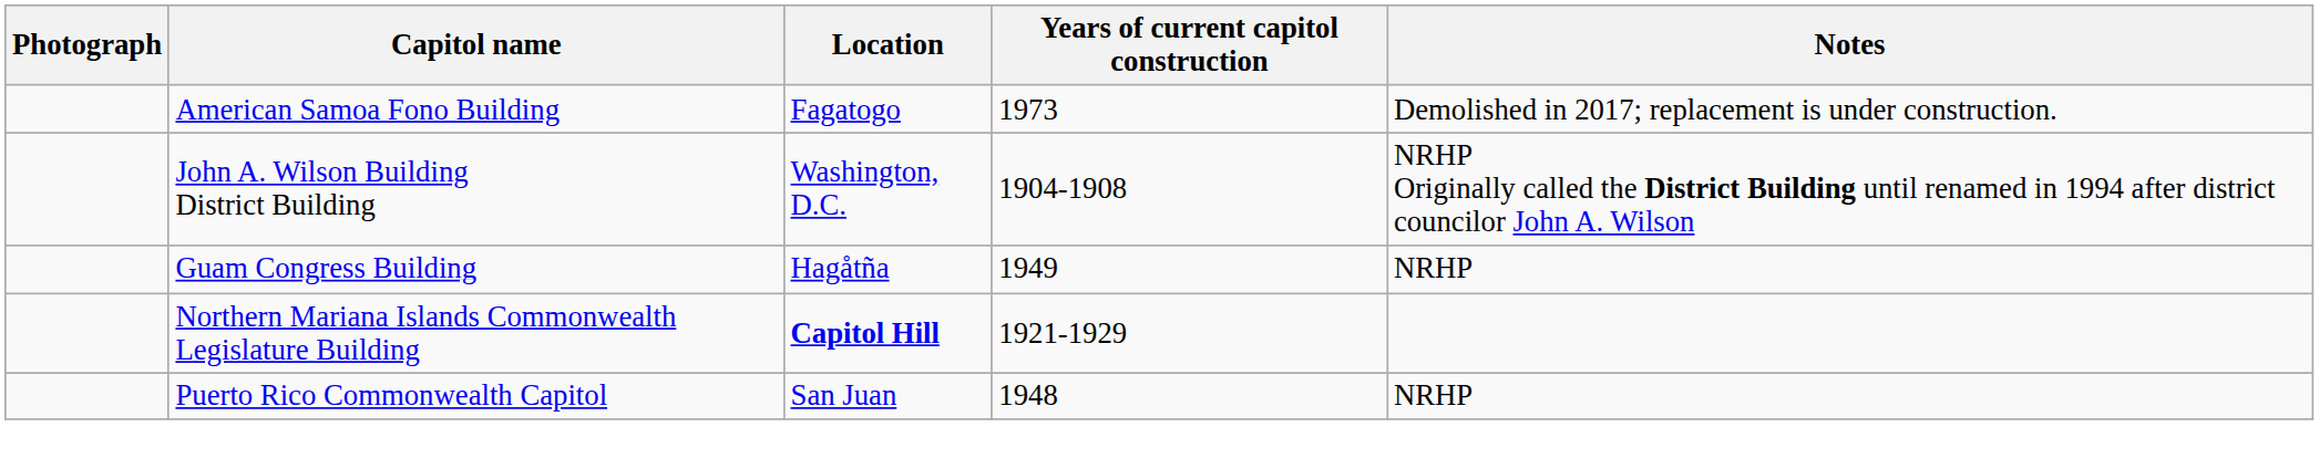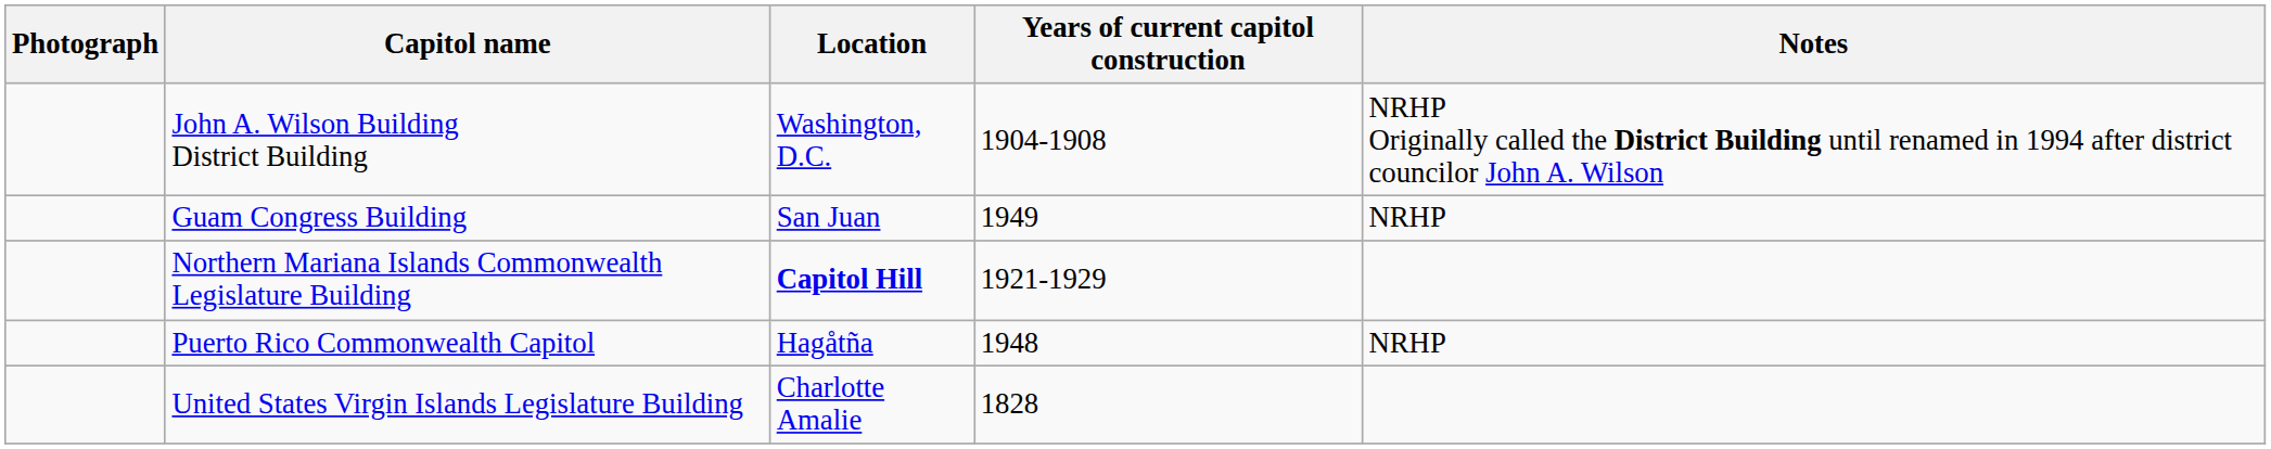 <table class="wikitable sortable">
 <tr>
 <th>Photograph</th>
 <th>Capitol name</th>
 <th>Location</th>
 <th>Years of current capitol construction</th>
 <th>Notes</th>
-</tr>
-<tr>
-<td></td>
-<td><a href='#'>American Samoa Fono Building</a></td>
-<td><a href='#'>Fagatogo</a><br><small></small></td>
-<td>1973</td>
-<td>Demolished in 2017; replacement is under construction.</td>
 </tr>
 <tr>
 <td></td>
 <td><a href='#'>John A. Wilson Building</a><br> District Building</td>
 <td><a href='#'>Washington, D.C.</a><br><small></small></td>
 <td>1904-1908</td>
 <td>NRHP<br>Originally called the <strong>District Building</strong> until renamed in 1994 after district councilor <a href='#'>John A. Wilson</a></td>
 </tr>
 <tr>
 <td></td>
 <td><a href='#'>Guam Congress Building</a></td>
-<td><a href='#'>Hagåtña</a><br><small></small></td>
+<td><a href='#'>San Juan</a><br><small></small></td>
 <td>1949</td>
 <td>NRHP</td>
 </tr>
 <tr>
 <td></td>
 <td><a href='#'>Northern Mariana Islands Commonwealth Legislature Building</a></td>
 <td><strong><a href='#'>Capitol Hill</a><br><small></small></strong></td>
 <td>1921-1929</td>
 <td></td>
 </tr>
 <tr>
 <td></td>
 <td><a href='#'>Puerto Rico Commonwealth Capitol</a></td>
-<td><a href='#'>San Juan</a><br><small></small></td>
+<td><a href='#'>Hagåtña</a><br><small></small></td>
 <td>1948</td>
 <td>NRHP</td>
 </tr>
+<tr>
+<td></td>
+<td><a href='#'>United States Virgin Islands Legislature Building</a></td>
+<td><a href='#'>Charlotte Amalie</a><br><small></small></td>
+<td>1828</td>
+<td></td>
+</tr>
 </table>
